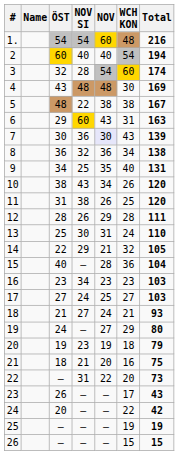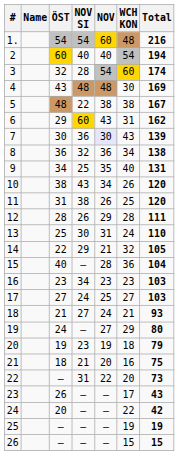 <table class="wikitable sortable" style="text-align:center;">
 <tr>
 <th>#</th>
 <th>Name</th>
 <th>ÖST</th>
 <th>NOV <br> SI</th>
 <th>NOV</th>
 <th>WCH<br> KON</th>
 <th>Total</th>
 </tr>
 <tr>
 <td>1.</td>
 <td align="left"></td>
 <td bgcolor="silver">54</td>
 <td bgcolor="silver">54</td>
 <td bgcolor="gold">60</td>
 <td bgcolor="CC9966">48</td>
 <td><strong>216</strong></td>
 </tr>
 <tr>
 <td>2</td>
 <td align="left"></td>
 <td bgcolor="gold">60</td>
 <td>40</td>
 <td>40</td>
 <td bgcolor="silver">54</td>
 <td><strong>194</strong></td>
 </tr>
 <tr>
 <td>3</td>
 <td align="left"></td>
 <td>32</td>
 <td>28</td>
 <td bgcolor="silver">54</td>
 <td bgcolor="gold">60</td>
 <td><strong>174</strong></td>
 </tr>
 <tr>
 <td>4</td>
 <td align="left"></td>
 <td>43</td>
 <td bgcolor="CC9966">48</td>
 <td bgcolor="CC9966">48</td>
 <td>30</td>
 <td><strong>169</strong></td>
 </tr>
 <tr>
 <td>5</td>
 <td align="left"></td>
 <td bgcolor="cc9966">48</td>
 <td>22</td>
 <td>38</td>
 <td>38</td>
 <td><strong>167</strong></td>
 </tr>
 <tr>
 <td>6</td>
 <td align="left"></td>
 <td>29</td>
 <td bgcolor="gold">60</td>
 <td>43</td>
 <td>31</td>
-<td><strong>163</strong></td>
+<td><strong>162</strong></td>
 </tr>
 <tr>
 <td>7</td>
 <td align="left"></td>
 <td>30</td>
 <td>36</td>
 <td style="background: lavender;">30</td>
 <td>43</td>
 <td><strong>139</strong></td>
 </tr>
 <tr>
 <td>8</td>
 <td align="left"></td>
 <td>36</td>
 <td>32</td>
 <td>36</td>
 <td>34</td>
 <td><strong>138</strong></td>
 </tr>
 <tr>
 <td>9</td>
 <td align="left"></td>
 <td>34</td>
 <td>25</td>
 <td>35</td>
 <td>40</td>
 <td><strong>131</strong></td>
 </tr>
 <tr>
 <td>10</td>
 <td align="left"></td>
 <td>38</td>
 <td>43</td>
 <td>34</td>
 <td>26</td>
 <td><strong>120</strong></td>
 </tr>
 <tr>
 <td>11</td>
 <td align="left"></td>
 <td>31</td>
 <td>38</td>
 <td>26</td>
 <td>25</td>
 <td><strong>120</strong></td>
 </tr>
 <tr>
 <td>12</td>
 <td align="left"></td>
 <td>28</td>
 <td>26</td>
 <td>29</td>
 <td>28</td>
 <td><strong>111</strong></td>
 </tr>
 <tr>
 <td>13</td>
 <td align="left"></td>
 <td>25</td>
 <td>30</td>
 <td>31</td>
 <td>24</td>
 <td><strong>110</strong></td>
 </tr>
 <tr>
 <td>14</td>
 <td align="left"></td>
 <td>22</td>
 <td>29</td>
 <td>21</td>
 <td>32</td>
 <td><strong>105</strong></td>
 </tr>
 <tr>
 <td>15</td>
 <td align="left"></td>
 <td>40</td>
 <td>—</td>
 <td>28</td>
 <td>36</td>
 <td><strong>104</strong></td>
 </tr>
 <tr>
 <td>16</td>
 <td align="left"></td>
 <td>23</td>
 <td>34</td>
 <td>23</td>
 <td>23</td>
 <td><strong>103</strong></td>
 </tr>
 <tr>
 <td>17</td>
 <td align="left"></td>
 <td>27</td>
 <td>24</td>
 <td>25</td>
 <td>27</td>
 <td><strong>103</strong></td>
 </tr>
 <tr>
 <td>18</td>
 <td align="left"></td>
 <td>21</td>
 <td>27</td>
 <td>24</td>
 <td>21</td>
 <td><strong>93</strong></td>
 </tr>
 <tr>
 <td>19</td>
 <td align="left"></td>
 <td>24</td>
 <td>—</td>
 <td>27</td>
 <td>29</td>
 <td><strong>80</strong></td>
 </tr>
 <tr>
 <td>20</td>
 <td align="left"></td>
 <td>19</td>
 <td>23</td>
 <td>19</td>
 <td>18</td>
 <td><strong>79</strong></td>
 </tr>
 <tr>
 <td>21</td>
 <td align="left"></td>
 <td>18</td>
 <td>21</td>
 <td>20</td>
 <td>16</td>
 <td><strong>75</strong></td>
 </tr>
 <tr>
 <td>22</td>
 <td align="left"></td>
 <td>—</td>
 <td>31</td>
 <td>22</td>
 <td>20</td>
 <td><strong>73</strong></td>
 </tr>
 <tr>
 <td>23</td>
 <td align="left"></td>
 <td>26</td>
 <td>—</td>
 <td>—</td>
 <td>17</td>
 <td><strong>43</strong></td>
 </tr>
 <tr>
 <td>24</td>
 <td align="left"></td>
 <td>20</td>
 <td>—</td>
 <td>—</td>
 <td>22</td>
 <td><strong>42</strong></td>
 </tr>
 <tr>
 <td>25</td>
 <td align="left"></td>
 <td>—</td>
 <td>—</td>
 <td>—</td>
 <td>19</td>
 <td><strong>19</strong></td>
 </tr>
 <tr>
 <td>26</td>
 <td align="left"></td>
 <td>—</td>
 <td>—</td>
 <td>—</td>
 <td>15</td>
 <td><strong>15</strong></td>
 </tr>
 </table>
